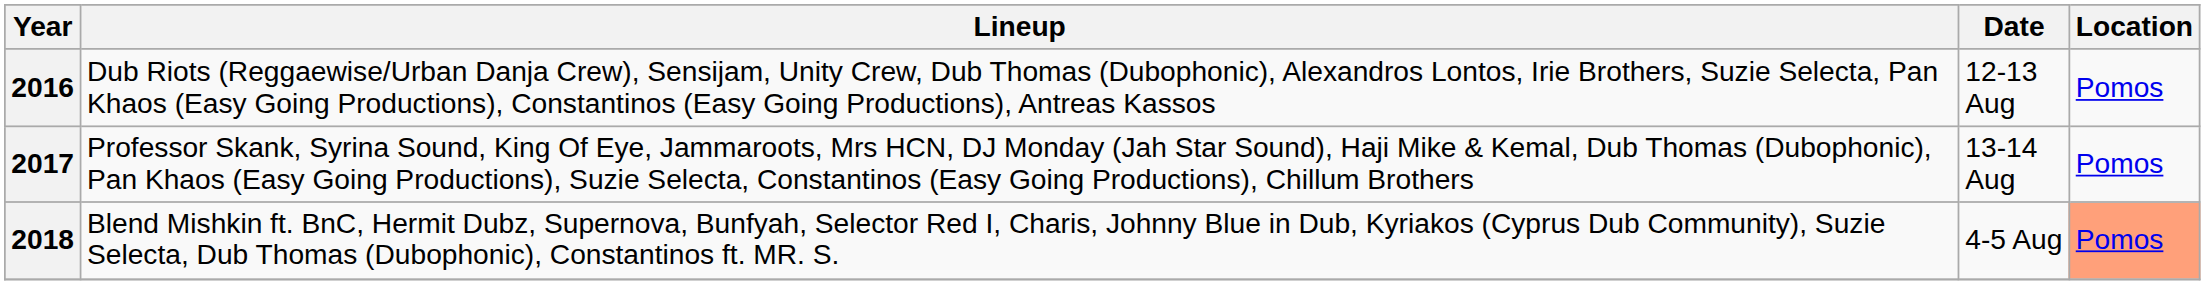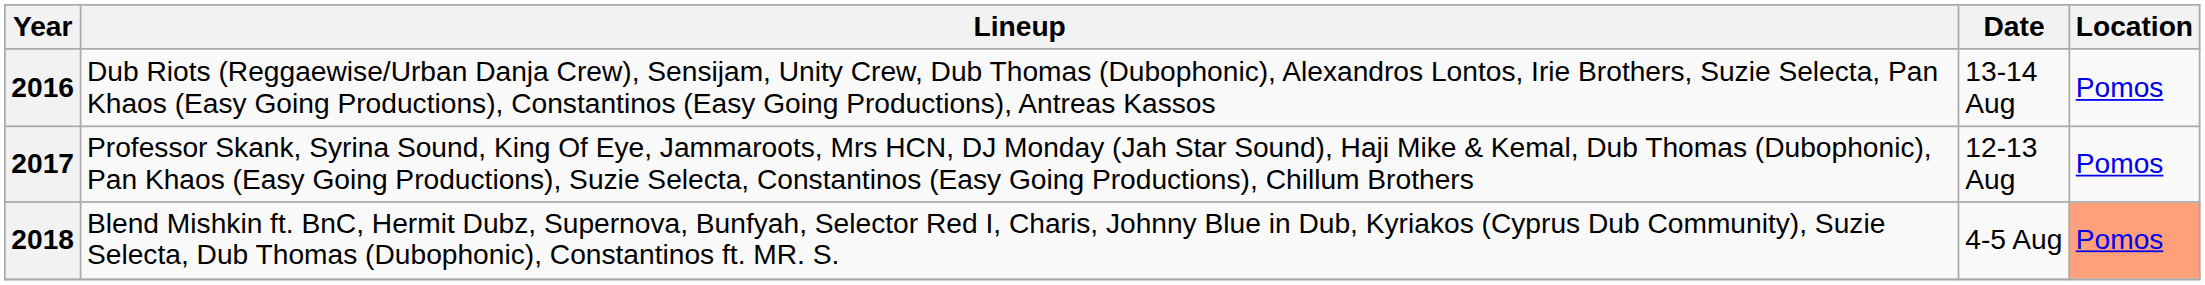 <table class="wikitable">
 <tr>
 <th>Year</th>
 <th>Lineup</th>
 <th>Date</th>
 <th>Location</th>
 </tr>
 <tr>
 <th>2016</th>
 <td>Dub Riots (Reggaewise/Urban Danja Crew), Sensijam, Unity Crew, Dub Thomas (Dubophonic), Alexandros Lontos, Irie Brothers, Suzie Selecta, Pan Khaos (Easy Going Productions), Constantinos (Easy Going Productions), Antreas Kassos</td>
-<td>12-13 Aug</td>
+<td>13-14 Aug</td>
 <td><a href='#'>Pomos</a></td>
 </tr>
 <tr>
 <th>2017</th>
 <td>Professor Skank, Syrina Sound, King Of Eye, Jammaroots, Mrs HCN, DJ Monday (Jah Star Sound), Haji Mike & Kemal, Dub Thomas (Dubophonic), Pan Khaos (Easy Going Productions), Suzie Selecta, Constantinos (Easy Going Productions), Chillum Brothers</td>
-<td>13-14 Aug</td>
+<td>12-13 Aug</td>
 <td><a href='#'>Pomos</a></td>
 </tr>
 <tr>
 <th>2018</th>
 <td>Blend Mishkin ft. BnC, Hermit Dubz, Supernova, Bunfyah, Selector Red I, Charis, Johnny Blue in Dub, Kyriakos (Cyprus Dub Community), Suzie Selecta, Dub Thomas (Dubophonic), Constantinos ft. MR. S.</td>
 <td>4-5 Aug</td>
 <td style="background: lightsalmon;"><a href='#'>Pomos</a></td>
 </tr>
 <tr>
 </tr>
 </table>
